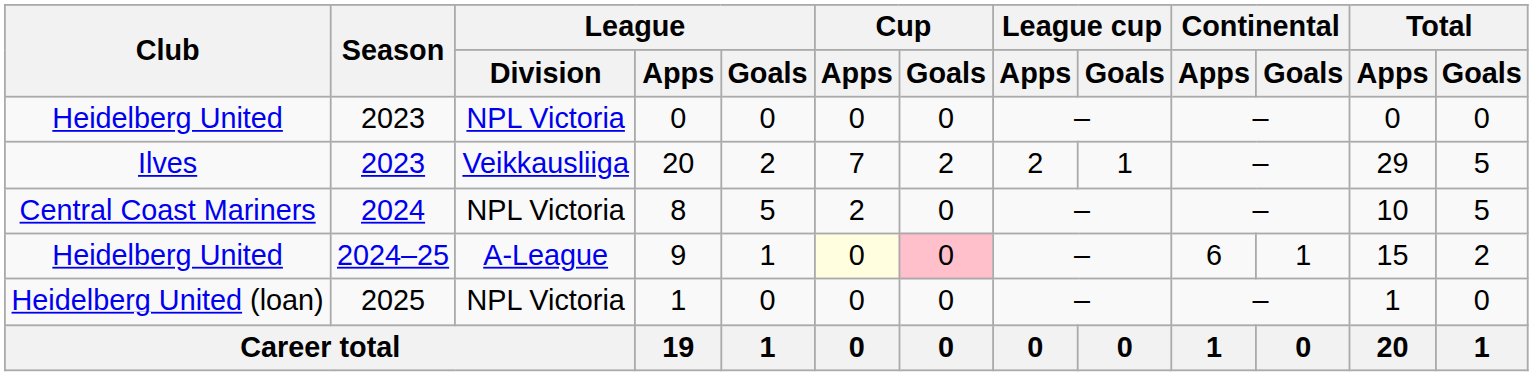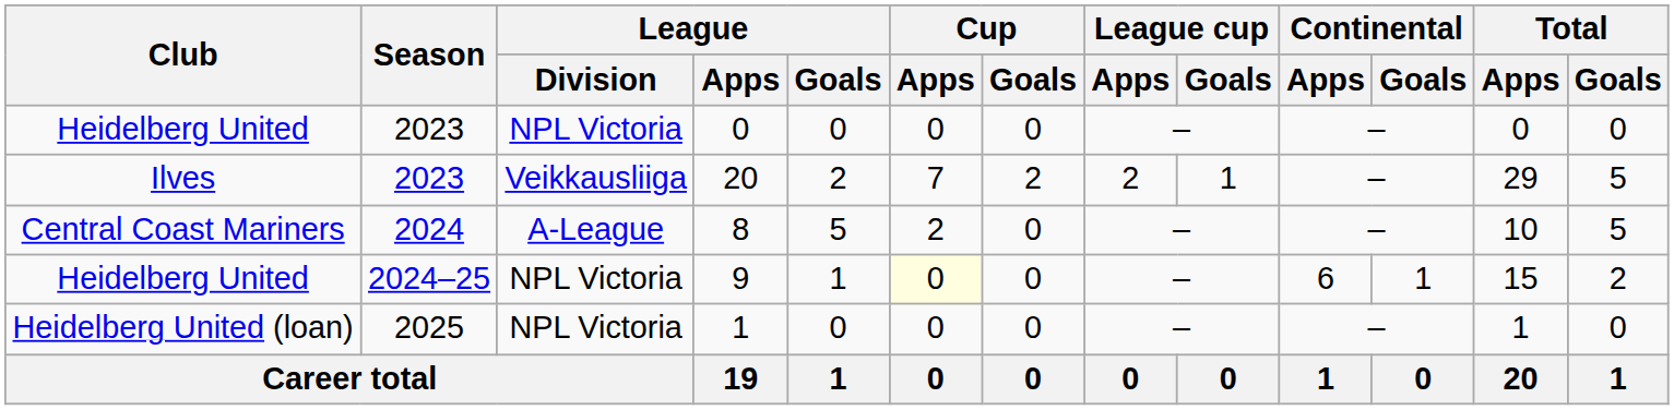 <table class="wikitable" style="text-align:center">
 <tr>
 <th rowspan="2">Club</th>
 <th rowspan="2">Season</th>
 <th colspan="3">League</th>
 <th colspan="2">Cup</th>
 <th colspan="2">League cup</th>
 <th colspan="2">Continental</th>
 <th colspan="2">Total</th>
 </tr>
 <tr>
 <th>Division</th>
 <th>Apps</th>
 <th>Goals</th>
 <th>Apps</th>
 <th>Goals</th>
 <th>Apps</th>
 <th>Goals</th>
 <th>Apps</th>
 <th>Goals</th>
 <th>Apps</th>
 <th>Goals</th>
 </tr>
 <tr>
 <td><a href='#'>Heidelberg United</a></td>
 <td>2023</td>
 <td><a href='#'>NPL Victoria</a></td>
 <td>0</td>
 <td>0</td>
 <td>0</td>
 <td>0</td>
 <td colspan=2>–</td>
 <td colspan=2>–</td>
 <td>0</td>
 <td>0</td>
 </tr>
 <tr>
 <td><a href='#'>Ilves</a></td>
 <td><a href='#'>2023</a></td>
 <td><a href='#'>Veikkausliiga</a></td>
 <td>20</td>
 <td>2</td>
 <td>7</td>
 <td>2</td>
 <td>2</td>
 <td>1</td>
 <td colspan=2>–</td>
 <td>29</td>
 <td>5</td>
 </tr>
 <tr>
 <td><a href='#'>Central Coast Mariners</a></td>
 <td><a href='#'>2024</a></td>
-<td>NPL Victoria</td>
+<td><a href='#'>A-League</a></td>
 <td>8</td>
 <td>5</td>
 <td>2</td>
 <td>0</td>
 <td colspan=2>–</td>
 <td colspan=2>–</td>
 <td>10</td>
 <td>5</td>
 </tr>
 <tr>
 <td><a href='#'>Heidelberg United</a></td>
 <td><a href='#'>2024–25</a></td>
-<td><a href='#'>A-League</a></td>
+<td>NPL Victoria</td>
 <td>9</td>
 <td>1</td>
 <td style="background: lightyellow;">0</td>
-<td style="background: pink;">0</td>
+<td>0</td>
 <td colspan=2>–</td>
 <td>6</td>
 <td>1</td>
 <td>15</td>
 <td>2</td>
 </tr>
 <tr>
 <td><a href='#'>Heidelberg United</a> (loan)</td>
 <td>2025</td>
 <td>NPL Victoria</td>
 <td>1</td>
 <td>0</td>
 <td>0</td>
 <td>0</td>
 <td colspan=2>–</td>
 <td colspan=2>–</td>
 <td>1</td>
 <td>0</td>
 </tr>
 <tr>
 <th colspan="3">Career total</th>
 <th>19</th>
 <th>1</th>
 <th>0</th>
 <th>0</th>
 <th>0</th>
 <th>0</th>
 <th>1</th>
 <th>0</th>
 <th>20</th>
 <th>1</th>
 </tr>
 </table>
